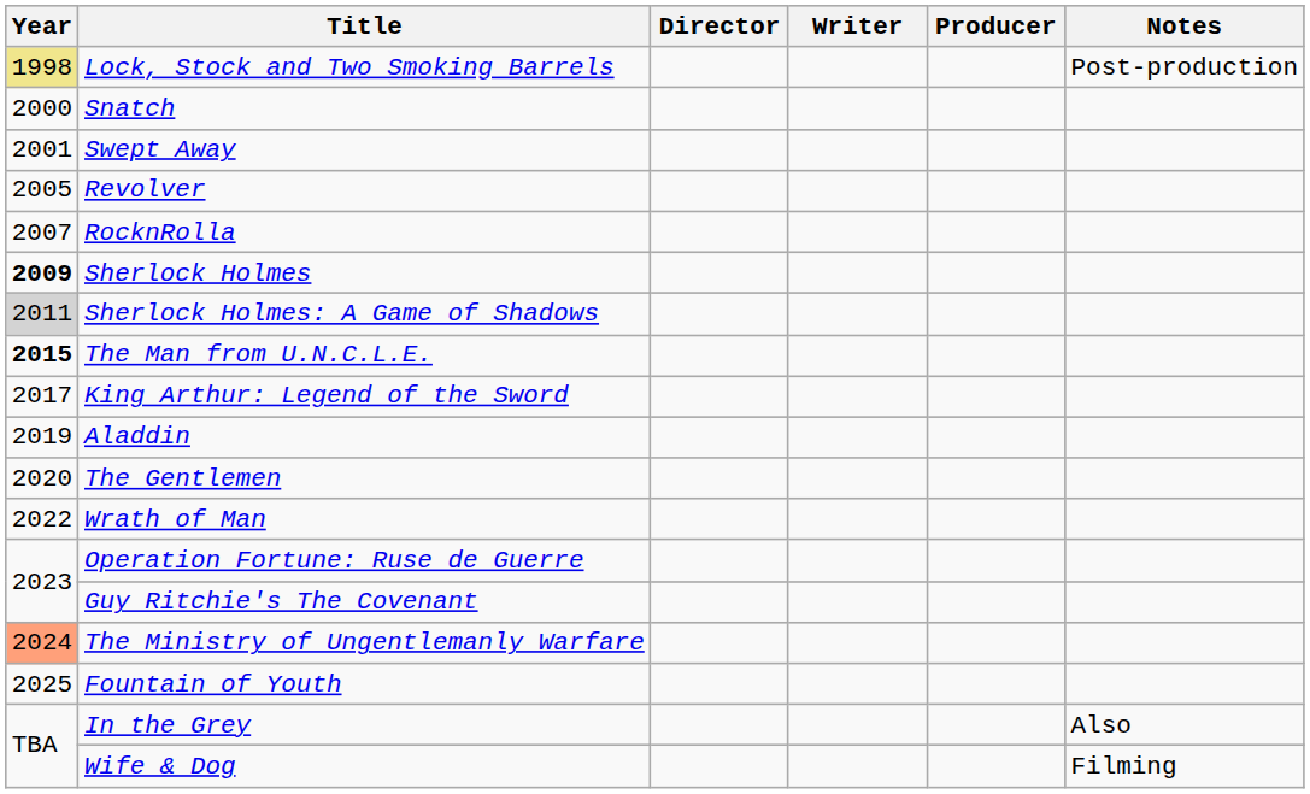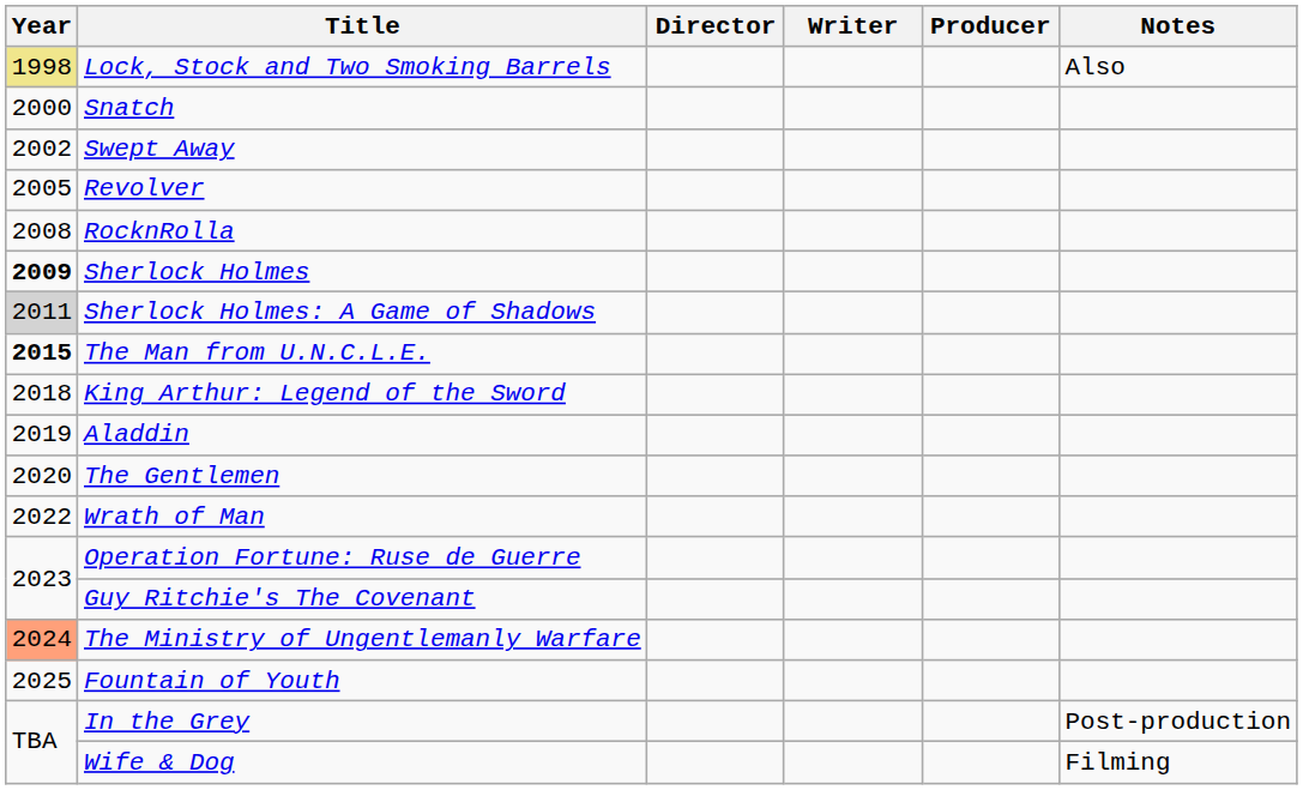 <table class="wikitable sortable">
 <tr>
 <th>Year</th>
 <th>Title</th>
 <th width=65>Director</th>
 <th width=65>Writer</th>
 <th width=65>Producer</th>
 <th>Notes</th>
 </tr>
 <tr>
 <td style="background: khaki;">1998</td>
 <td><em><a href='#'>Lock, Stock and Two Smoking Barrels</a></em></td>
 <td></td>
 <td></td>
 <td></td>
-<td>Post-production</td>
+<td>Also </td>
 </tr>
 <tr>
 <td>2000</td>
 <td><em><a href='#'>Snatch</a></em></td>
 <td></td>
 <td></td>
 <td></td>
 <td></td>
 </tr>
 <tr>
-<td>2001</td>
+<td>2002</td>
 <td><em><a href='#'>Swept Away</a></em></td>
 <td></td>
 <td></td>
 <td></td>
 <td></td>
 </tr>
 <tr>
 <td>2005</td>
 <td><em><a href='#'>Revolver</a></em></td>
 <td></td>
 <td></td>
 <td></td>
 <td></td>
 </tr>
 <tr>
-<td>2007</td>
+<td>2008</td>
 <td><em><a href='#'>RocknRolla</a></em></td>
 <td></td>
 <td></td>
 <td></td>
 <td></td>
 </tr>
 <tr>
 <td><strong>2009</strong></td>
 <td><em><a href='#'>Sherlock Holmes</a></em></td>
 <td></td>
 <td></td>
 <td></td>
 <td></td>
 </tr>
 <tr>
 <td style="background: lightgrey;">2011</td>
 <td><em><a href='#'>Sherlock Holmes: A Game of Shadows</a></em></td>
 <td></td>
 <td></td>
 <td></td>
 <td></td>
 </tr>
 <tr>
 <td><strong>2015</strong></td>
 <td><em><a href='#'>The Man from U.N.C.L.E.</a></em></td>
 <td></td>
 <td></td>
 <td></td>
 <td></td>
 </tr>
 <tr>
-<td>2017</td>
+<td>2018</td>
 <td><em><a href='#'>King Arthur: Legend of the Sword</a></em></td>
 <td></td>
 <td></td>
 <td></td>
 <td></td>
 </tr>
 <tr>
 <td>2019</td>
 <td><em><a href='#'>Aladdin</a></em></td>
 <td></td>
 <td></td>
 <td></td>
 <td></td>
 </tr>
 <tr>
 <td>2020</td>
 <td><em><a href='#'>The Gentlemen</a></em></td>
 <td></td>
 <td></td>
 <td></td>
 <td></td>
 </tr>
 <tr>
 <td>2022</td>
 <td><em><a href='#'>Wrath of Man</a></em></td>
 <td></td>
 <td></td>
 <td></td>
 <td></td>
 </tr>
 <tr>
 <td rowspan=2>2023</td>
 <td><em><a href='#'>Operation Fortune: Ruse de Guerre</a></em></td>
 <td></td>
 <td></td>
 <td></td>
 <td></td>
 </tr>
 <tr>
 <td><em><a href='#'>Guy Ritchie's The Covenant</a></em></td>
 <td></td>
 <td></td>
 <td></td>
 <td></td>
 </tr>
 <tr>
 <td style="background: lightsalmon;">2024</td>
 <td><em><a href='#'>The Ministry of Ungentlemanly Warfare</a></em></td>
 <td></td>
 <td></td>
 <td></td>
 <td></td>
 </tr>
 <tr>
 <td>2025</td>
 <td><em><a href='#'>Fountain of Youth</a></em></td>
 <td></td>
 <td></td>
 <td></td>
 </tr>
 <tr>
 <td rowspan="2">TBA</td>
 <td><em><a href='#'>In the Grey</a></em></td>
 <td></td>
 <td></td>
 <td></td>
-<td>Also </td>
+<td>Post-production</td>
 </tr>
 <tr>
 <td><em><a href='#'>Wife & Dog</a></em></td>
 <td></td>
 <td></td>
 <td></td>
 <td>Filming</td>
 </tr>
 </table>
